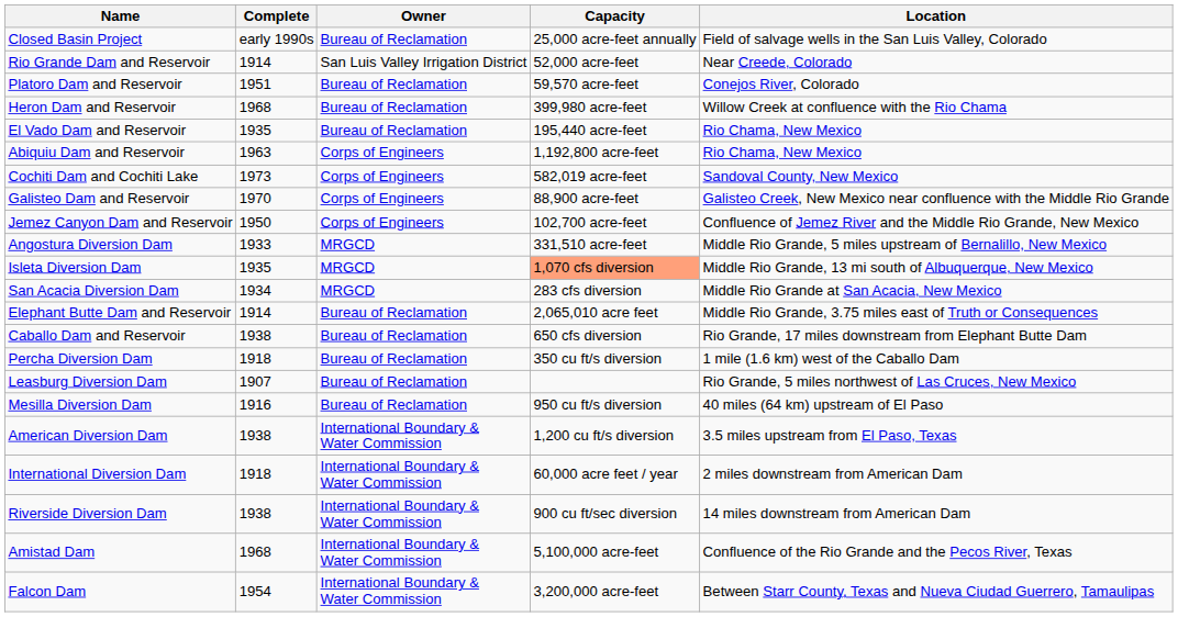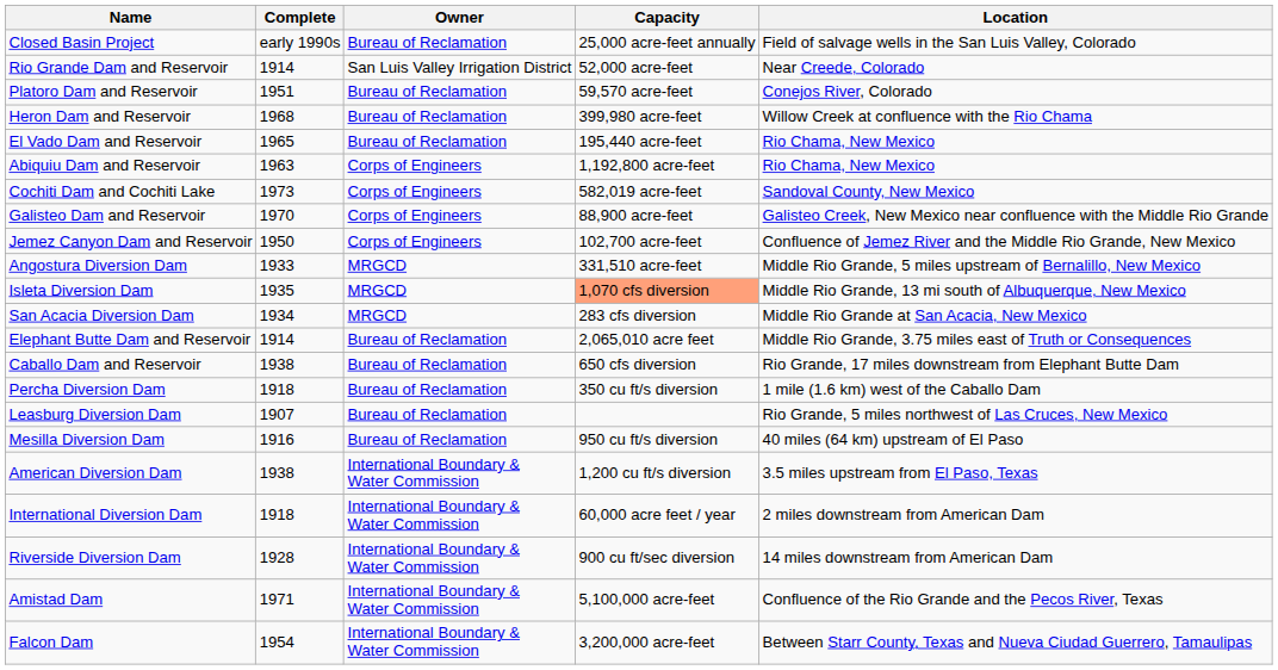 <table class="wikitable sortable">
 <tr>
 <th>Name</th>
 <th>Complete</th>
 <th>Owner</th>
 <th>Capacity</th>
 <th>Location</th>
 </tr>
 <tr>
 <td><a href='#'>Closed Basin Project</a></td>
 <td>early 1990s</td>
 <td><a href='#'>Bureau of Reclamation</a></td>
 <td>25,000 acre-feet annually</td>
 <td>Field of salvage wells in the San Luis Valley, Colorado</td>
 </tr>
 <tr>
 <td><a href='#'>Rio Grande Dam</a> and Reservoir</td>
 <td>1914</td>
 <td>San Luis Valley Irrigation District</td>
 <td>52,000 acre-feet</td>
 <td>Near <a href='#'>Creede, Colorado</a></td>
 </tr>
 <tr>
 <td><a href='#'>Platoro Dam</a> and Reservoir</td>
 <td>1951</td>
 <td><a href='#'>Bureau of Reclamation</a></td>
 <td>59,570 acre-feet</td>
 <td><a href='#'>Conejos River</a>, Colorado</td>
 </tr>
 <tr>
 <td><a href='#'>Heron Dam</a> and Reservoir</td>
 <td>1968</td>
 <td><a href='#'>Bureau of Reclamation</a></td>
 <td>399,980 acre-feet</td>
 <td>Willow Creek at confluence with the <a href='#'>Rio Chama</a></td>
 </tr>
 <tr>
 <td><a href='#'>El Vado Dam</a> and Reservoir</td>
-<td>1935</td>
+<td>1965</td>
 <td><a href='#'>Bureau of Reclamation</a></td>
 <td>195,440 acre-feet</td>
 <td><a href='#'>Rio Chama, New Mexico</a></td>
 </tr>
 <tr>
 <td><a href='#'>Abiquiu Dam</a> and Reservoir</td>
 <td>1963</td>
 <td><a href='#'>Corps of Engineers</a></td>
 <td>1,192,800 acre-feet</td>
 <td><a href='#'>Rio Chama, New Mexico</a></td>
 </tr>
 <tr>
 <td><a href='#'>Cochiti Dam</a> and Cochiti Lake</td>
 <td>1973</td>
 <td><a href='#'>Corps of Engineers</a></td>
 <td>582,019 acre-feet</td>
 <td><a href='#'>Sandoval County, New Mexico</a></td>
 </tr>
 <tr>
 <td><a href='#'>Galisteo Dam</a> and Reservoir</td>
 <td>1970</td>
 <td><a href='#'>Corps of Engineers</a></td>
 <td>88,900 acre-feet</td>
 <td><a href='#'>Galisteo Creek</a>, New Mexico near confluence with the Middle Rio Grande</td>
 </tr>
 <tr>
 <td><a href='#'>Jemez Canyon Dam</a> and Reservoir</td>
 <td>1950</td>
 <td><a href='#'>Corps of Engineers</a></td>
 <td>102,700 acre-feet</td>
 <td>Confluence of <a href='#'>Jemez River</a> and the Middle Rio Grande, New Mexico</td>
 </tr>
 <tr>
 <td><a href='#'>Angostura Diversion Dam</a></td>
 <td>1933</td>
 <td><a href='#'>MRGCD</a></td>
 <td>331,510 acre-feet</td>
 <td>Middle Rio Grande, 5 miles upstream of <a href='#'>Bernalillo, New Mexico</a></td>
 </tr>
 <tr>
 <td><a href='#'>Isleta Diversion Dam</a></td>
 <td>1935</td>
 <td><a href='#'>MRGCD</a></td>
 <td style="background: lightsalmon;">1,070 cfs diversion</td>
 <td>Middle Rio Grande, 13 mi south of <a href='#'>Albuquerque, New Mexico</a></td>
 </tr>
 <tr>
 <td><a href='#'>San Acacia Diversion Dam</a></td>
 <td>1934</td>
 <td><a href='#'>MRGCD</a></td>
 <td>283 cfs diversion</td>
 <td>Middle Rio Grande at <a href='#'>San Acacia, New Mexico</a></td>
 </tr>
 <tr>
 <td><a href='#'>Elephant Butte Dam</a> and Reservoir</td>
 <td>1914</td>
 <td><a href='#'>Bureau of Reclamation</a></td>
 <td>2,065,010 acre feet</td>
 <td>Middle Rio Grande, 3.75 miles east of <a href='#'>Truth or Consequences</a></td>
 </tr>
 <tr>
 <td><a href='#'>Caballo Dam</a> and Reservoir</td>
 <td>1938</td>
 <td><a href='#'>Bureau of Reclamation</a></td>
 <td>650 cfs diversion</td>
 <td>Rio Grande, 17 miles downstream from Elephant Butte Dam</td>
 </tr>
 <tr>
 <td><a href='#'>Percha Diversion Dam</a></td>
 <td>1918</td>
 <td><a href='#'>Bureau of Reclamation</a></td>
 <td>350 cu ft/s diversion</td>
 <td>1 mile (1.6 km) west of the Caballo Dam</td>
 </tr>
 <tr>
 <td><a href='#'>Leasburg Diversion Dam</a></td>
 <td>1907</td>
 <td><a href='#'>Bureau of Reclamation</a></td>
 <td></td>
 <td>Rio Grande, 5 miles northwest of <a href='#'>Las Cruces, New Mexico</a></td>
 </tr>
 <tr>
 <td><a href='#'>Mesilla Diversion Dam</a></td>
 <td>1916</td>
 <td><a href='#'>Bureau of Reclamation</a></td>
 <td>950 cu ft/s diversion</td>
 <td>40 miles (64 km) upstream of El Paso</td>
 </tr>
 <tr>
 <td><a href='#'>American Diversion Dam</a></td>
 <td>1938</td>
 <td><a href='#'>International Boundary &<br>Water Commission</a></td>
 <td>1,200 cu ft/s diversion</td>
 <td>3.5 miles upstream from <a href='#'>El Paso, Texas</a></td>
 </tr>
 <tr>
 <td><a href='#'>International Diversion Dam</a></td>
 <td>1918</td>
 <td><a href='#'>International Boundary &<br>Water Commission</a></td>
 <td>60,000 acre feet / year</td>
 <td>2 miles downstream from American Dam</td>
 </tr>
 <tr>
 <td><a href='#'>Riverside Diversion Dam</a></td>
-<td>1938</td>
+<td>1928</td>
 <td><a href='#'>International Boundary &<br>Water Commission</a></td>
 <td>900 cu ft/sec diversion</td>
 <td>14 miles downstream from American Dam</td>
 </tr>
 <tr>
 <td><a href='#'>Amistad Dam</a></td>
-<td>1968</td>
+<td>1971</td>
 <td><a href='#'>International Boundary &<br>Water Commission</a></td>
 <td>5,100,000 acre-feet</td>
 <td>Confluence of the Rio Grande and the <a href='#'>Pecos River</a>, Texas</td>
 </tr>
 <tr>
 <td><a href='#'>Falcon Dam</a></td>
 <td>1954</td>
 <td><a href='#'>International Boundary &<br>Water Commission</a></td>
 <td>3,200,000 acre-feet</td>
 <td>Between <a href='#'>Starr County, Texas</a> and <a href='#'>Nueva Ciudad Guerrero</a>, <a href='#'>Tamaulipas</a></td>
 </tr>
 </table>
